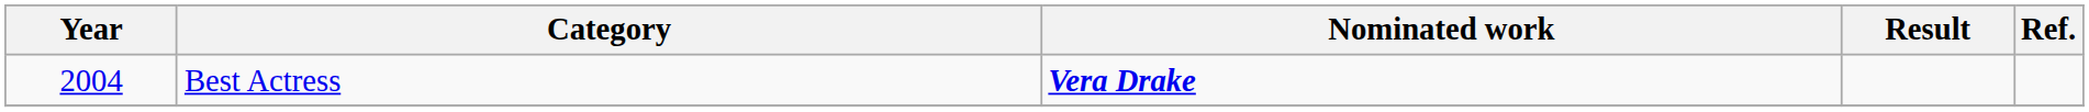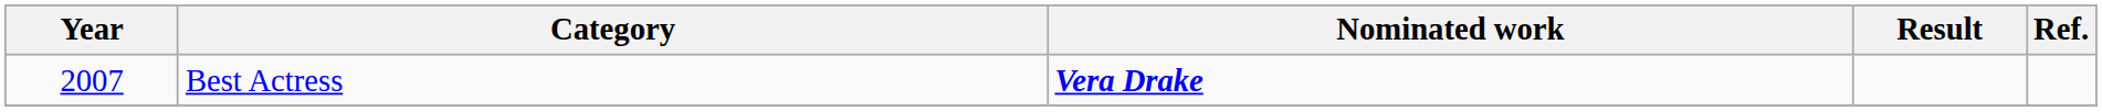 <table class=wikitable>
 <tr>
 <th scope="col" style="width:5em;">Year</th>
 <th scope="col" style="width:27em;">Category</th>
 <th scope="col" style="width:25em;">Nominated work</th>
 <th scope="col" style="width:5em;">Result</th>
 <th>Ref.</th>
 </tr>
 <tr>
-<td style="text-align:center;"><a href='#'>2004</a></td>
+<td style="text-align:center;"><a href='#'>2007</a></td>
 <td><a href='#'>Best Actress</a></td>
 <td><strong><em><a href='#'>Vera Drake</a></em></strong></td>
 <td></td>
 <td style="text-align:center;"></td>
 </tr>
 <tr>
 </tr>
 </table>
